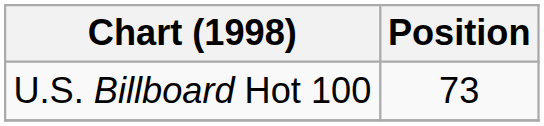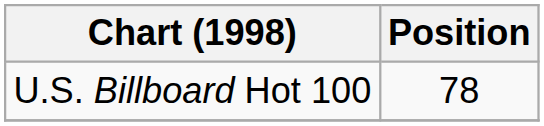 <table class="wikitable sortable">
 <tr>
 <th align="left">Chart (1998)</th>
 <th align="center">Position</th>
 </tr>
 <tr>
 <td>U.S. <em>Billboard</em> Hot 100</td>
-<td align="center">73</td>
+<td align="center">78</td>
 </tr>
 <tr>
 </tr>
 </table>
